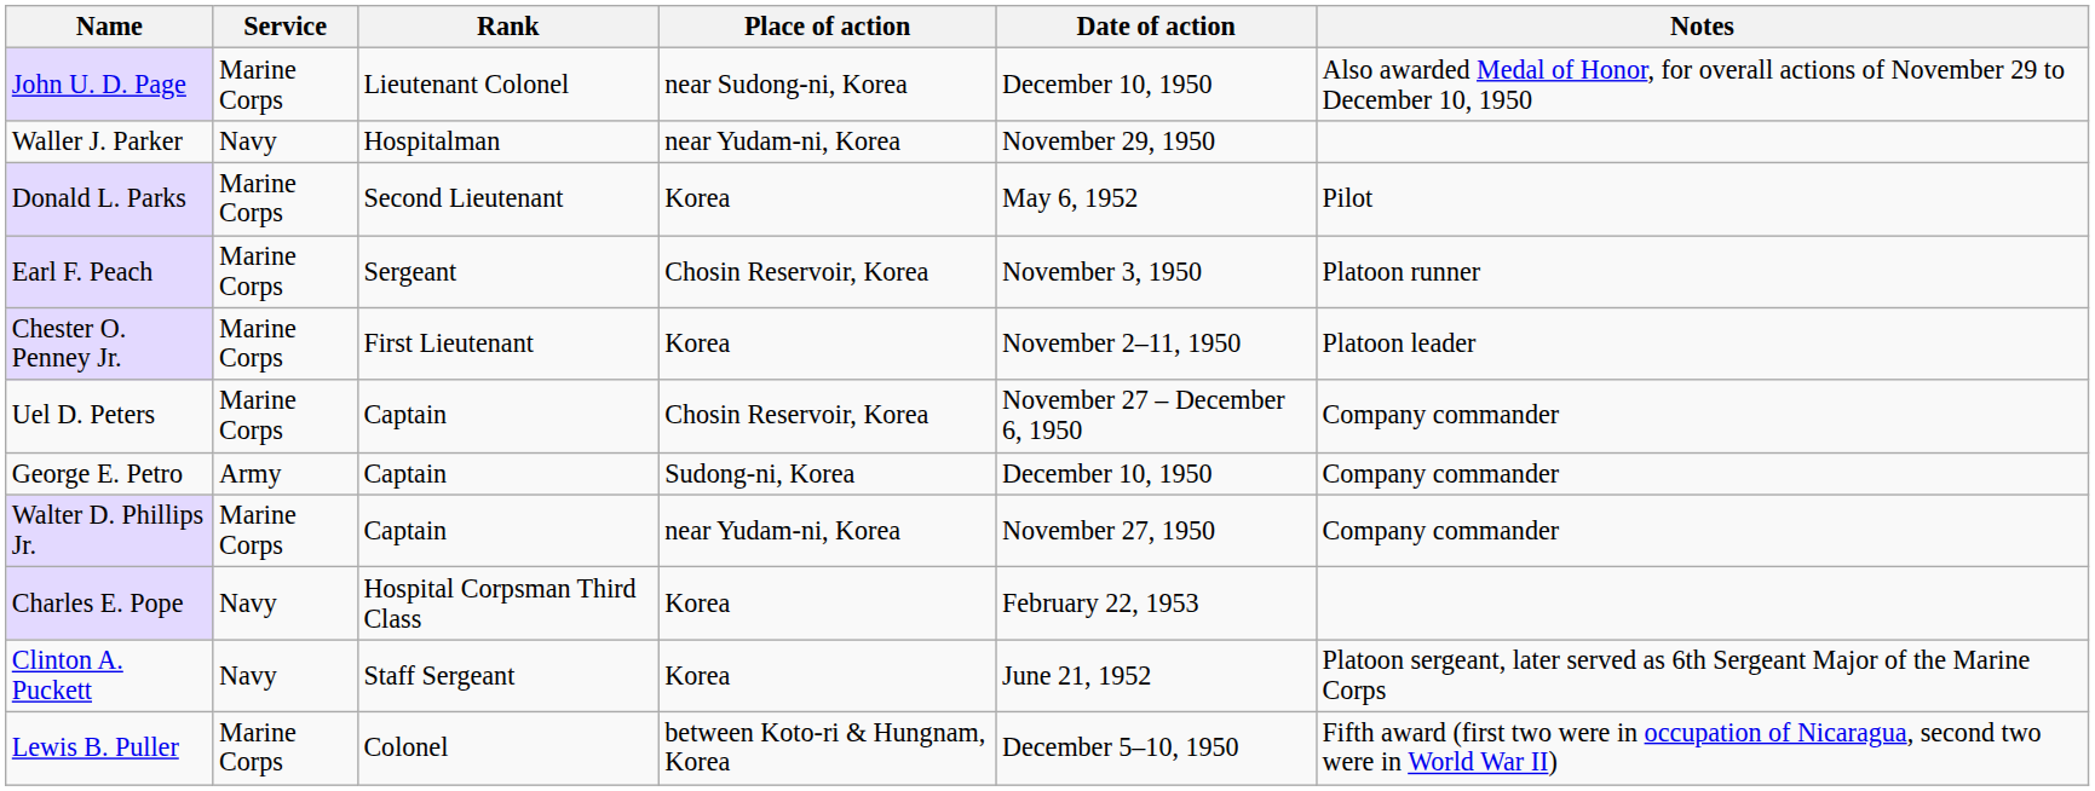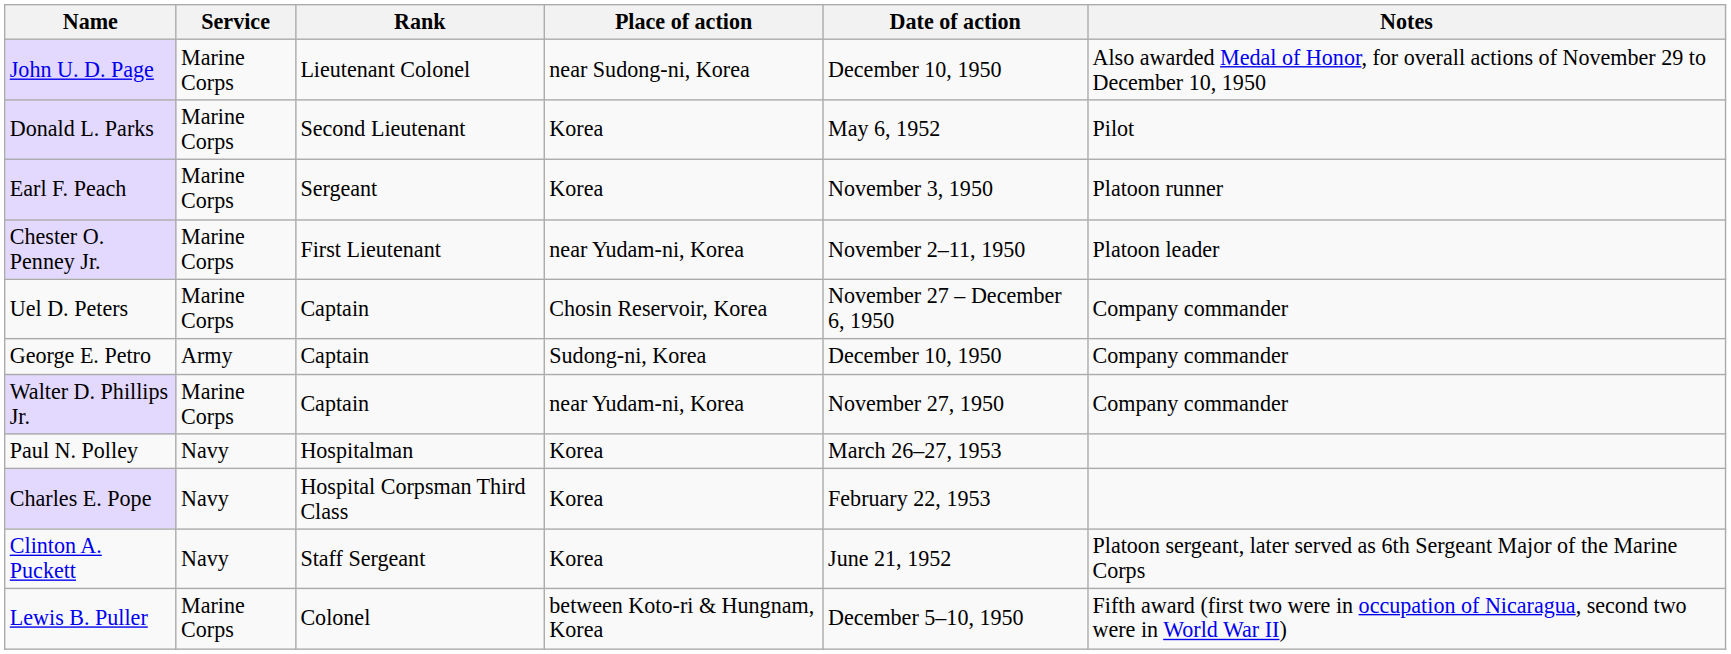 <table class="wikitable sortable">
 <tr>
 <th>Name</th>
 <th>Service</th>
 <th>Rank</th>
 <th>Place of action</th>
 <th>Date of action</th>
 <th>Notes</th>
 </tr>
 <tr>
 <td style="background:#e3d9ff;"><a href='#'>John U. D. Page</a></td>
 <td>Marine Corps</td>
 <td>Lieutenant Colonel</td>
 <td>near Sudong-ni, Korea</td>
 <td>December 10, 1950</td>
 <td>Also awarded <a href='#'>Medal of Honor</a>, for overall actions of November 29 to December 10, 1950</td>
 </tr>
 <tr>
-<td>Waller J. Parker</td>
-<td>Navy</td>
-<td>Hospitalman</td>
-<td>near Yudam-ni, Korea</td>
-<td>November 29, 1950</td>
-<td></td>
-</tr>
-<tr>
 <td style="background:#e3d9ff;">Donald L. Parks</td>
 <td>Marine Corps</td>
 <td>Second Lieutenant</td>
 <td>Korea</td>
 <td>May 6, 1952</td>
 <td>Pilot</td>
 </tr>
 <tr>
 <td style="background:#e3d9ff;">Earl F. Peach</td>
 <td>Marine Corps</td>
 <td>Sergeant</td>
-<td>Chosin Reservoir, Korea</td>
+<td>Korea</td>
 <td>November 3, 1950</td>
 <td>Platoon runner</td>
 </tr>
 <tr>
 <td style="background:#e3d9ff;">Chester O. Penney Jr.</td>
 <td>Marine Corps</td>
 <td>First Lieutenant</td>
-<td>Korea</td>
+<td>near Yudam-ni, Korea</td>
 <td>November 2–11, 1950</td>
 <td>Platoon leader</td>
 </tr>
 <tr>
 <td>Uel D. Peters</td>
 <td>Marine Corps</td>
 <td>Captain</td>
 <td>Chosin Reservoir, Korea</td>
 <td>November 27 – December 6, 1950</td>
 <td>Company commander</td>
 </tr>
 <tr>
 <td>George E. Petro</td>
 <td>Army</td>
 <td>Captain</td>
 <td>Sudong-ni, Korea</td>
 <td>December 10, 1950</td>
 <td>Company commander</td>
 </tr>
 <tr>
 <td style="background:#e3d9ff;">Walter D. Phillips Jr.</td>
 <td>Marine Corps</td>
 <td>Captain</td>
 <td>near Yudam-ni, Korea</td>
 <td>November 27, 1950</td>
 <td>Company commander</td>
 </tr>
 <tr>
+<td>Paul N. Polley</td>
+<td>Navy</td>
+<td>Hospitalman</td>
+<td>Korea</td>
+<td>March 26–27, 1953</td>
+<td></td>
+</tr>
+<tr>
 <td style="background:#e3d9ff;">Charles E. Pope</td>
 <td>Navy</td>
 <td>Hospital Corpsman Third Class</td>
 <td>Korea</td>
 <td>February 22, 1953</td>
 <td></td>
 </tr>
 <tr>
 <td><a href='#'>Clinton A. Puckett</a></td>
 <td>Navy</td>
 <td>Staff Sergeant</td>
 <td>Korea</td>
 <td>June 21, 1952</td>
 <td>Platoon sergeant, later served as 6th Sergeant Major of the Marine Corps</td>
 </tr>
 <tr>
 <td><a href='#'>Lewis B. Puller</a></td>
 <td>Marine Corps</td>
 <td>Colonel</td>
 <td>between Koto-ri & Hungnam, Korea</td>
 <td>December 5–10, 1950</td>
 <td>Fifth award (first two were in <a href='#'>occupation of Nicaragua</a>, second two were in <a href='#'>World War II</a>)</td>
 </tr>
 </table>
